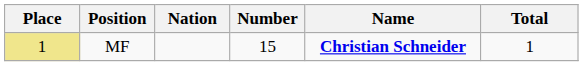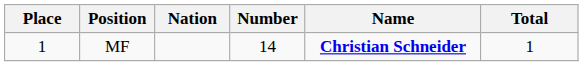 <table class="wikitable" style="font-size: 95%; text-align: center;">
 <tr>
 <th width="60">Place</th>
 <th width="60">Position</th>
 <th width="60">Nation</th>
 <th width="60">Number</th>
 <th width="150">Name</th>
 <th width="80"><strong>Total</strong></th>
 </tr>
 <tr>
-<td style="background: khaki;">1</td>
+<td>1</td>
 <td>MF</td>
 <td></td>
-<td>15</td>
+<td>14</td>
 <td><strong><a href='#'>Christian Schneider</a></strong></td>
 <td>1</td>
 </tr>
 <tr>
 </tr>
 </table>
